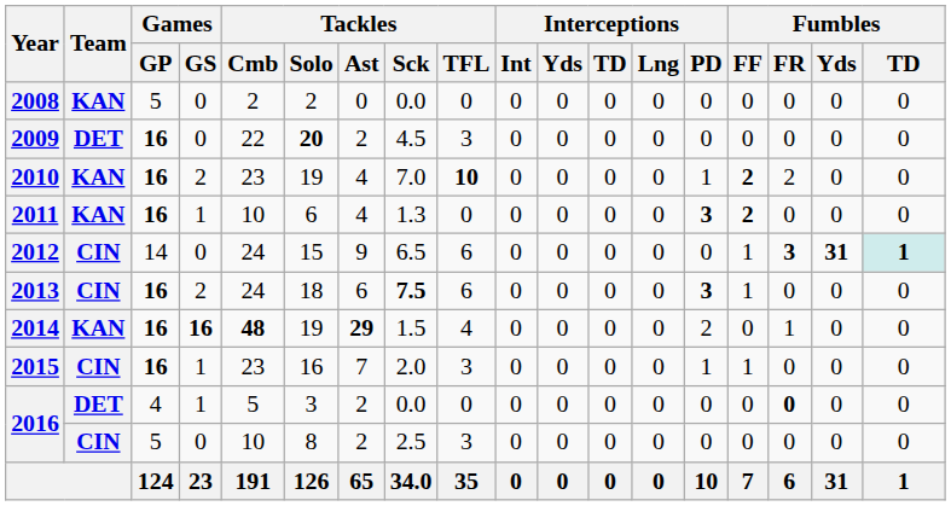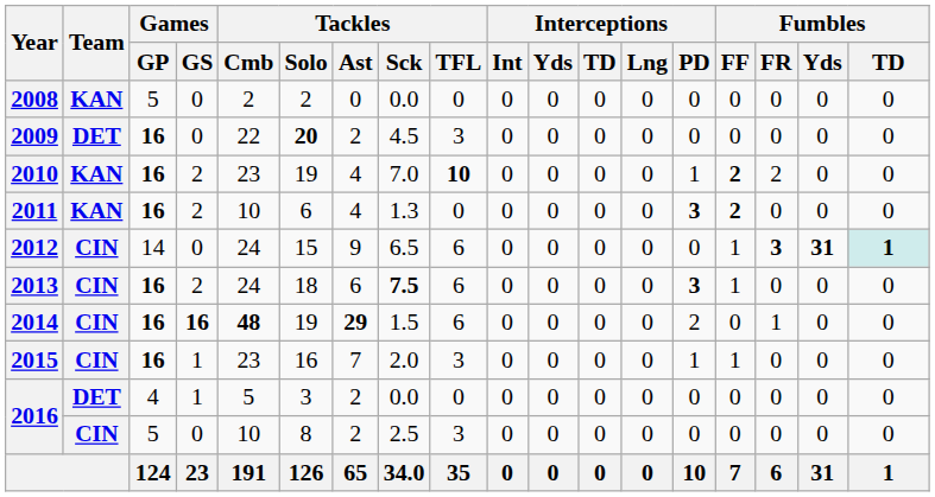 <table class="wikitable" style="text-align:center">
 <tr>
 <th rowspan="2">Year</th>
 <th rowspan="2">Team</th>
 <th colspan="2">Games</th>
 <th colspan="5">Tackles</th>
 <th colspan="5">Interceptions</th>
 <th colspan="4">Fumbles</th>
 </tr>
 <tr>
 <th>GP</th>
 <th>GS</th>
 <th>Cmb</th>
 <th>Solo</th>
 <th>Ast</th>
 <th>Sck</th>
 <th>TFL</th>
 <th>Int</th>
 <th>Yds</th>
 <th>TD</th>
 <th>Lng</th>
 <th>PD</th>
 <th>FF</th>
 <th>FR</th>
 <th>Yds</th>
 <th>TD</th>
 </tr>
 <tr>
 <th><a href='#'>2008</a></th>
 <th><a href='#'>KAN</a></th>
 <td>5</td>
 <td>0</td>
 <td>2</td>
 <td>2</td>
 <td>0</td>
 <td>0.0</td>
 <td>0</td>
 <td>0</td>
 <td>0</td>
 <td>0</td>
 <td>0</td>
 <td>0</td>
 <td>0</td>
 <td>0</td>
 <td>0</td>
 <td>0</td>
 </tr>
 <tr>
 <th><a href='#'>2009</a></th>
 <th><a href='#'>DET</a></th>
 <td><strong>16</strong></td>
 <td>0</td>
 <td>22</td>
 <td><strong>20</strong></td>
 <td>2</td>
 <td>4.5</td>
 <td>3</td>
 <td>0</td>
 <td>0</td>
 <td>0</td>
 <td>0</td>
 <td>0</td>
 <td>0</td>
 <td>0</td>
 <td>0</td>
 <td>0</td>
 </tr>
 <tr>
 <th><a href='#'>2010</a></th>
 <th><a href='#'>KAN</a></th>
 <td><strong>16</strong></td>
 <td>2</td>
 <td>23</td>
 <td>19</td>
 <td>4</td>
 <td>7.0</td>
 <td><strong>10</strong></td>
 <td>0</td>
 <td>0</td>
 <td>0</td>
 <td>0</td>
 <td>1</td>
 <td><strong>2</strong></td>
 <td>2</td>
 <td>0</td>
 <td>0</td>
 </tr>
 <tr>
 <th><a href='#'>2011</a></th>
 <th><a href='#'>KAN</a></th>
 <td><strong>16</strong></td>
-<td>1</td>
+<td>2</td>
 <td>10</td>
 <td>6</td>
 <td>4</td>
 <td>1.3</td>
 <td>0</td>
 <td>0</td>
 <td>0</td>
 <td>0</td>
 <td>0</td>
 <td><strong>3</strong></td>
 <td><strong>2</strong></td>
 <td>0</td>
 <td>0</td>
 <td>0</td>
 </tr>
 <tr>
 <th><a href='#'>2012</a></th>
 <th><a href='#'>CIN</a></th>
 <td>14</td>
 <td>0</td>
 <td>24</td>
 <td>15</td>
 <td>9</td>
 <td>6.5</td>
 <td>6</td>
 <td>0</td>
 <td>0</td>
 <td>0</td>
 <td>0</td>
 <td>0</td>
 <td>1</td>
 <td><strong>3</strong></td>
 <td><strong>31</strong></td>
 <td style="background:#cfecec; width:3em;"><strong>1</strong></td>
 </tr>
 <tr>
 <th><a href='#'>2013</a></th>
 <th><a href='#'>CIN</a></th>
 <td><strong>16</strong></td>
 <td>2</td>
 <td>24</td>
 <td>18</td>
 <td>6</td>
 <td><strong>7.5</strong></td>
 <td>6</td>
 <td>0</td>
 <td>0</td>
 <td>0</td>
 <td>0</td>
 <td><strong>3</strong></td>
 <td>1</td>
 <td>0</td>
 <td>0</td>
 <td>0</td>
 </tr>
 <tr>
 <th><a href='#'>2014</a></th>
-<th><a href='#'>KAN</a></th>
+<th><a href='#'>CIN</a></th>
 <td><strong>16</strong></td>
 <td><strong>16</strong></td>
 <td><strong>48</strong></td>
 <td>19</td>
 <td><strong>29</strong></td>
 <td>1.5</td>
-<td>4</td>
+<td>6</td>
 <td>0</td>
 <td>0</td>
 <td>0</td>
 <td>0</td>
 <td>2</td>
 <td>0</td>
 <td>1</td>
 <td>0</td>
 <td>0</td>
 </tr>
 <tr>
 <th><a href='#'>2015</a></th>
 <th><a href='#'>CIN</a></th>
 <td><strong>16</strong></td>
 <td>1</td>
 <td>23</td>
 <td>16</td>
 <td>7</td>
 <td>2.0</td>
 <td>3</td>
 <td>0</td>
 <td>0</td>
 <td>0</td>
 <td>0</td>
 <td>1</td>
 <td>1</td>
 <td>0</td>
 <td>0</td>
 <td>0</td>
 </tr>
 <tr>
 <th rowspan="2"><a href='#'>2016</a></th>
 <th><a href='#'>DET</a></th>
 <td>4</td>
 <td>1</td>
 <td>5</td>
 <td>3</td>
 <td>2</td>
 <td>0.0</td>
 <td>0</td>
 <td>0</td>
 <td>0</td>
 <td>0</td>
 <td>0</td>
 <td>0</td>
 <td>0</td>
-<td><strong>0</strong></td>
+<td>0</td>
 <td>0</td>
 <td>0</td>
 </tr>
 <tr>
 <th><a href='#'>CIN</a></th>
 <td>5</td>
 <td>0</td>
 <td>10</td>
 <td>8</td>
 <td>2</td>
 <td>2.5</td>
 <td>3</td>
 <td>0</td>
 <td>0</td>
 <td>0</td>
 <td>0</td>
 <td>0</td>
 <td>0</td>
 <td>0</td>
 <td>0</td>
 <td>0</td>
 </tr>
 <tr>
 <th colspan="2"></th>
 <th>124</th>
 <th>23</th>
 <th>191</th>
 <th>126</th>
 <th>65</th>
 <th>34.0</th>
 <th>35</th>
 <th>0</th>
 <th>0</th>
 <th>0</th>
 <th>0</th>
 <th>10</th>
 <th>7</th>
 <th>6</th>
 <th>31</th>
 <th>1</th>
 </tr>
 </table>
